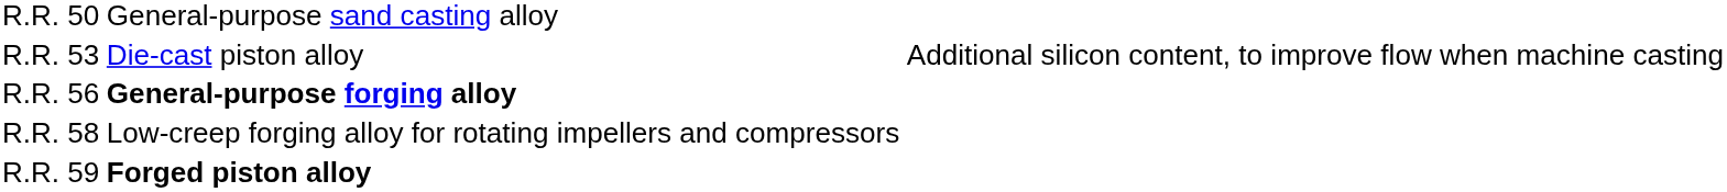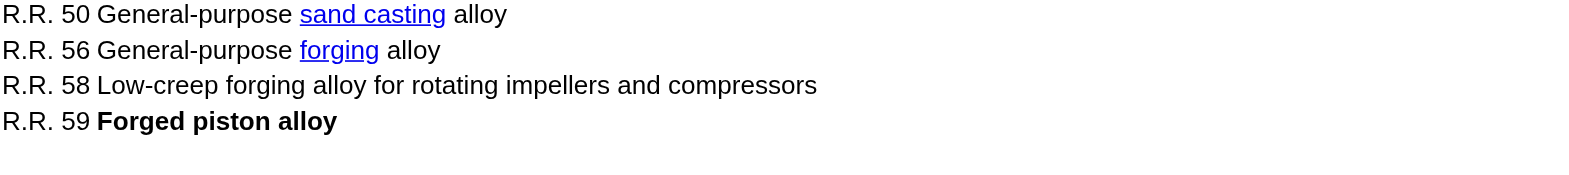 <table>
 <tr>
 <td>R.R. 50</td>
 <td>General-purpose <a href='#'>sand casting</a> alloy</td>
 </tr>
 <tr>
-<td>R.R. 53</td>
-<td><a href='#'>Die-cast</a> piston alloy</td>
-<td>Additional silicon content, to improve flow when machine casting</td>
-</tr>
-<tr>
 <td>R.R. 56</td>
-<td><strong>General-purpose <a href='#'>forging</a> alloy</strong></td>
+<td>General-purpose <a href='#'>forging</a> alloy</td>
 </tr>
 <tr>
 <td>R.R. 58</td>
 <td>Low-creep forging alloy for rotating impellers and compressors</td>
 </tr>
 <tr>
 <td>R.R. 59</td>
 <td><strong>Forged piston alloy</strong></td>
 </tr>
 </table>
